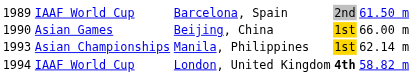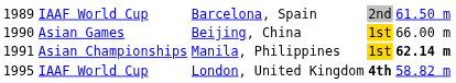 <table>
 <tr>
 <td>1989</td>
 <td><a href='#'>IAAF World Cup</a></td>
 <td><a href='#'>Barcelona</a>, Spain</td>
 <td bgcolor=silver>2nd</td>
 <td><a href='#'>61.50 m</a></td>
 </tr>
 <tr>
 <td>1990</td>
 <td><a href='#'>Asian Games</a></td>
 <td><a href='#'>Beijing</a>, China</td>
 <td bgcolor="gold">1st</td>
 <td>66.00 m</td>
 </tr>
 <tr>
-<td>1993</td>
+<td>1991</td>
 <td><a href='#'>Asian Championships</a></td>
 <td><a href='#'>Manila</a>, Philippines</td>
 <td bgcolor="gold">1st</td>
-<td>62.14 m</td>
+<td><strong>62.14 m</strong></td>
 </tr>
 <tr>
-<td>1994</td>
+<td>1995</td>
 <td><a href='#'>IAAF World Cup</a></td>
 <td><a href='#'>London</a>, United Kingdom</td>
 <td><strong>4th</strong></td>
 <td><a href='#'>58.82 m</a></td>
 </tr>
 </table>
